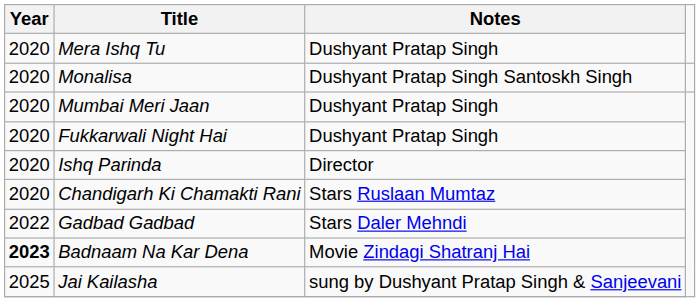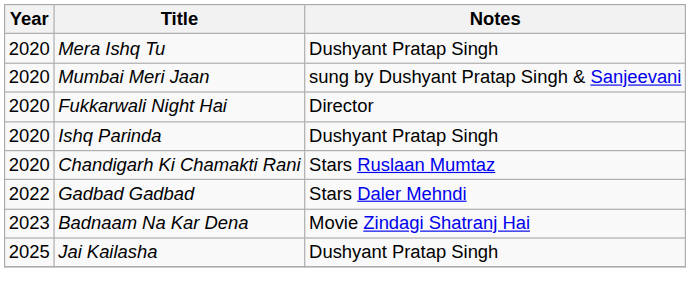 <table class="wikitable sortable">
 <tr>
 <th>Year</th>
 <th>Title</th>
 <th>Notes</th>
 </tr>
 <tr>
 <td>2020</td>
 <td><em>Mera Ishq Tu</em></td>
 <td>Dushyant Pratap Singh</td>
 </tr>
 <tr>
 <td>2020</td>
-<td><em>Monalisa</em></td>
-<td>Dushyant Pratap Singh Santoskh Singh</td>
-<td></td>
-</tr>
-<tr>
-<td>2020</td>
 <td><em>Mumbai Meri Jaan</em></td>
-<td>Dushyant Pratap Singh</td>
+<td>sung by Dushyant Pratap Singh & <a href='#'>Sanjeevani</a></td>
 </tr>
 <tr>
 <td>2020</td>
 <td><em>Fukkarwali Night Hai</em></td>
-<td>Dushyant Pratap Singh</td>
+<td>Director</td>
 </tr>
 <tr>
 <td>2020</td>
 <td><em>Ishq Parinda</em></td>
-<td>Director</td>
+<td>Dushyant Pratap Singh</td>
 </tr>
 <tr>
 <td>2020</td>
 <td><em>Chandigarh Ki Chamakti Rani</em></td>
 <td>Stars <a href='#'>Ruslaan Mumtaz</a></td>
 </tr>
 <tr>
 <td>2022</td>
 <td><em>Gadbad Gadbad</em></td>
 <td>Stars <a href='#'>Daler Mehndi</a></td>
 </tr>
 <tr>
-<td><strong>2023</strong></td>
+<td>2023</td>
 <td><em>Badnaam Na Kar Dena</em></td>
 <td>Movie <a href='#'>Zindagi Shatranj Hai</a></td>
 </tr>
 <tr>
 <td>2025</td>
 <td><em>Jai Kailasha</em></td>
-<td>sung by Dushyant Pratap Singh & <a href='#'>Sanjeevani</a></td>
+<td>Dushyant Pratap Singh</td>
 </tr>
 <tr>
 </tr>
 </table>
